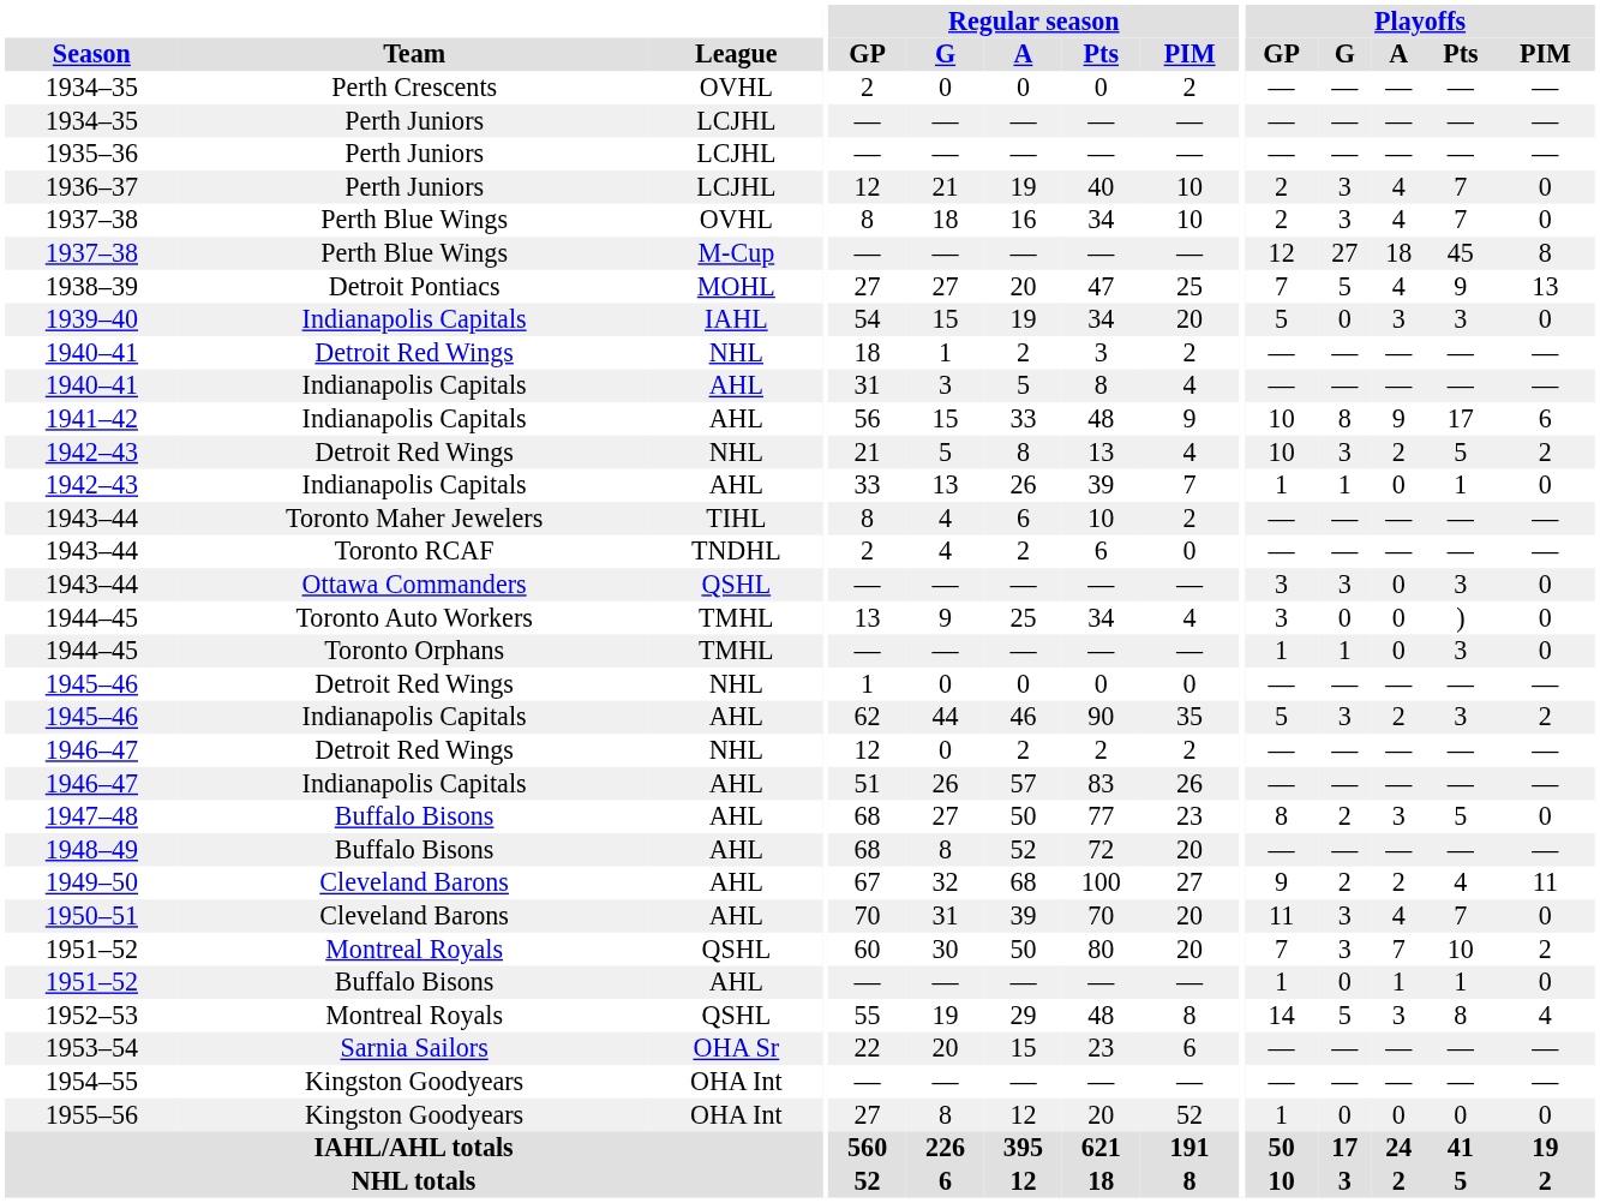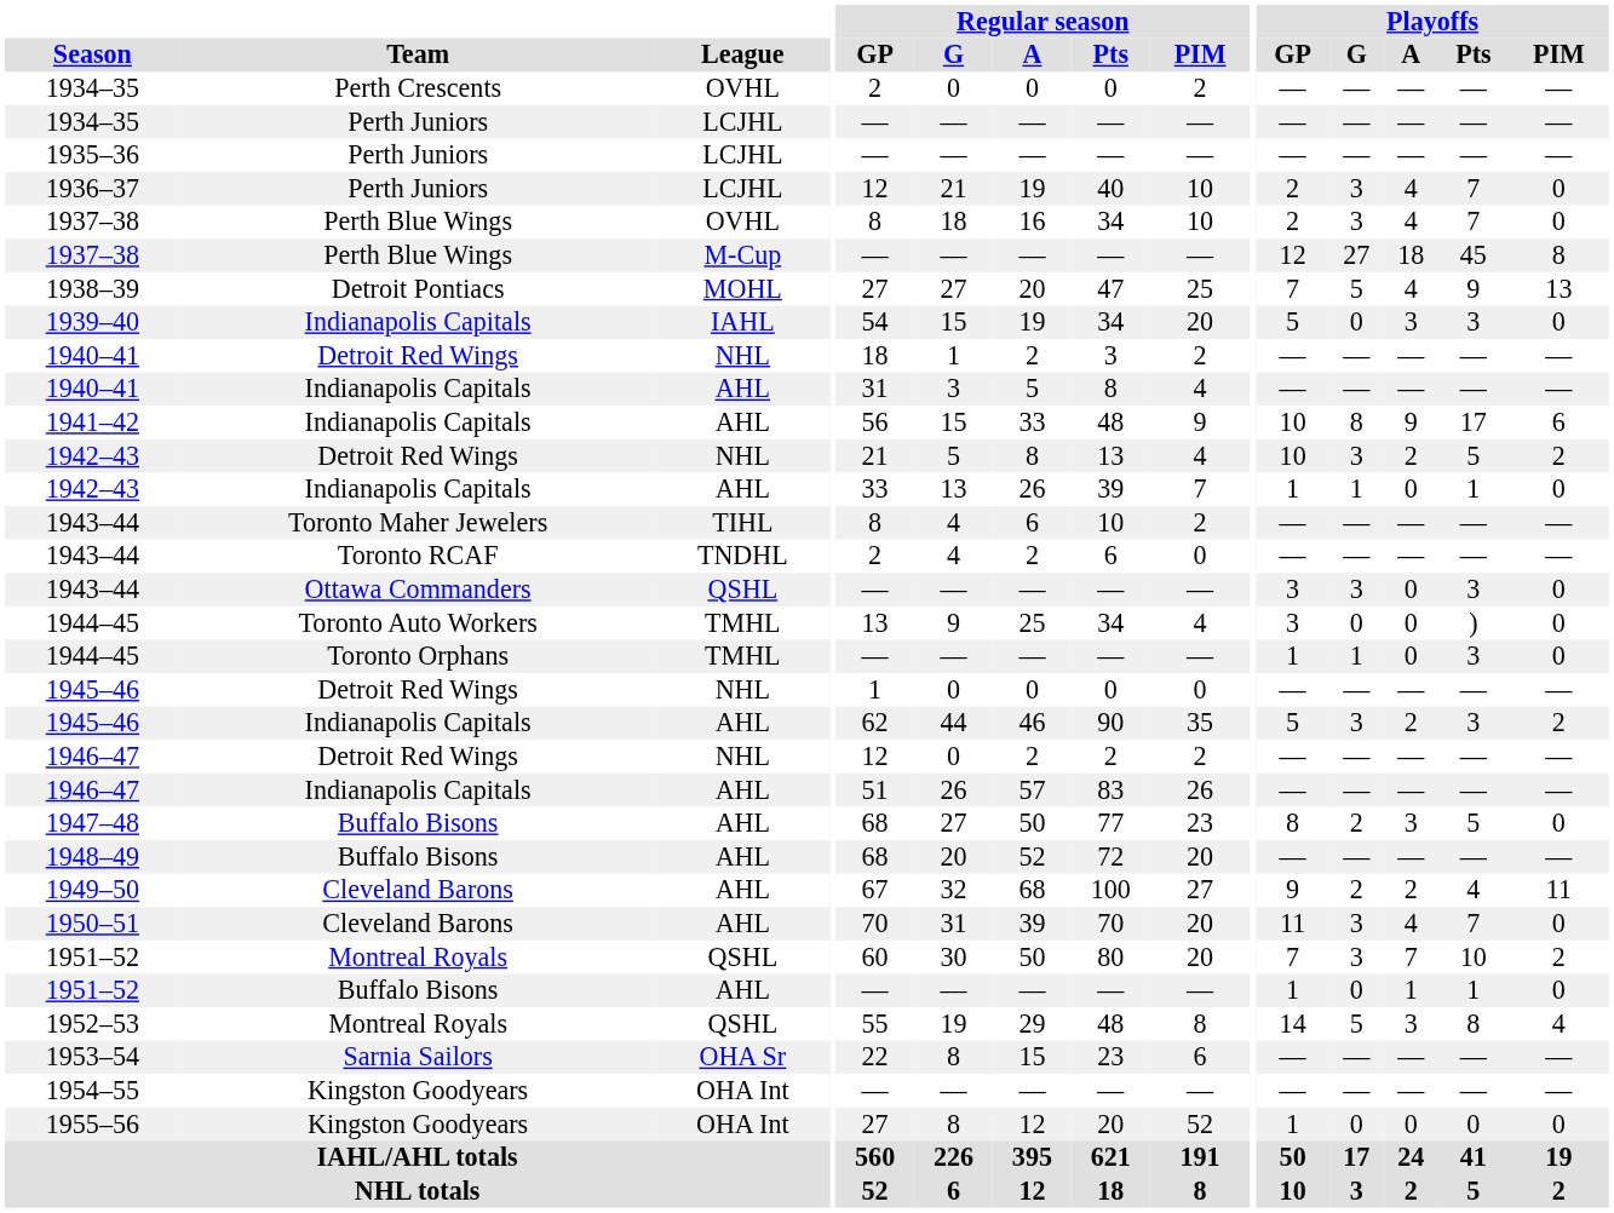 <table border="0" cellpadding="1" cellspacing="0" style="text-align:center; width:60em">
 <tr bgcolor="#e0e0e0">
 <th colspan="3" bgcolor="#ffffff"></th>
 <th rowspan="100" bgcolor="#ffffff"></th>
 <th colspan="5"><a href='#'>Regular season</a></th>
 <th rowspan="100" bgcolor="#ffffff"></th>
 <th colspan="5"><a href='#'>Playoffs</a></th>
 </tr>
 <tr bgcolor="#e0e0e0">
 <th><a href='#'>Season</a></th>
 <th>Team</th>
 <th>League</th>
 <th>GP</th>
 <th><a href='#'>G</a></th>
 <th><a href='#'>A</a></th>
 <th><a href='#'>Pts</a></th>
 <th><a href='#'>PIM</a></th>
 <th>GP</th>
 <th>G</th>
 <th>A</th>
 <th>Pts</th>
 <th>PIM</th>
 </tr>
 <tr>
 <td>1934–35</td>
 <td>Perth Crescents</td>
 <td>OVHL</td>
 <td>2</td>
 <td>0</td>
 <td>0</td>
 <td>0</td>
 <td>2</td>
 <td>—</td>
 <td>—</td>
 <td>—</td>
 <td>—</td>
 <td>—</td>
 </tr>
 <tr bgcolor="#f0f0f0">
 <td>1934–35</td>
 <td>Perth Juniors</td>
 <td>LCJHL</td>
 <td>—</td>
 <td>—</td>
 <td>—</td>
 <td>—</td>
 <td>—</td>
 <td>—</td>
 <td>—</td>
 <td>—</td>
 <td>—</td>
 <td>—</td>
 </tr>
 <tr>
 <td>1935–36</td>
 <td>Perth Juniors</td>
 <td>LCJHL</td>
 <td>—</td>
 <td>—</td>
 <td>—</td>
 <td>—</td>
 <td>—</td>
 <td>—</td>
 <td>—</td>
 <td>—</td>
 <td>—</td>
 <td>—</td>
 </tr>
 <tr bgcolor="#f0f0f0">
 <td>1936–37</td>
 <td>Perth Juniors</td>
 <td>LCJHL</td>
 <td>12</td>
 <td>21</td>
 <td>19</td>
 <td>40</td>
 <td>10</td>
 <td>2</td>
 <td>3</td>
 <td>4</td>
 <td>7</td>
 <td>0</td>
 </tr>
 <tr>
 <td>1937–38</td>
 <td>Perth Blue Wings</td>
 <td>OVHL</td>
 <td>8</td>
 <td>18</td>
 <td>16</td>
 <td>34</td>
 <td>10</td>
 <td>2</td>
 <td>3</td>
 <td>4</td>
 <td>7</td>
 <td>0</td>
 </tr>
 <tr bgcolor="#f0f0f0">
 <td><a href='#'>1937–38</a></td>
 <td>Perth Blue Wings</td>
 <td><a href='#'>M-Cup</a></td>
 <td>—</td>
 <td>—</td>
 <td>—</td>
 <td>—</td>
 <td>—</td>
 <td>12</td>
 <td>27</td>
 <td>18</td>
 <td>45</td>
 <td>8</td>
 </tr>
 <tr>
 <td>1938–39</td>
 <td>Detroit Pontiacs</td>
 <td><a href='#'>MOHL</a></td>
 <td>27</td>
 <td>27</td>
 <td>20</td>
 <td>47</td>
 <td>25</td>
 <td>7</td>
 <td>5</td>
 <td>4</td>
 <td>9</td>
 <td>13</td>
 </tr>
 <tr bgcolor="#f0f0f0">
 <td><a href='#'>1939–40</a></td>
 <td><a href='#'>Indianapolis Capitals</a></td>
 <td><a href='#'>IAHL</a></td>
 <td>54</td>
 <td>15</td>
 <td>19</td>
 <td>34</td>
 <td>20</td>
 <td>5</td>
 <td>0</td>
 <td>3</td>
 <td>3</td>
 <td>0</td>
 </tr>
 <tr>
 <td><a href='#'>1940–41</a></td>
 <td><a href='#'>Detroit Red Wings</a></td>
 <td><a href='#'>NHL</a></td>
 <td>18</td>
 <td>1</td>
 <td>2</td>
 <td>3</td>
 <td>2</td>
 <td>—</td>
 <td>—</td>
 <td>—</td>
 <td>—</td>
 <td>—</td>
 </tr>
 <tr bgcolor="#f0f0f0">
 <td><a href='#'>1940–41</a></td>
 <td>Indianapolis Capitals</td>
 <td><a href='#'>AHL</a></td>
 <td>31</td>
 <td>3</td>
 <td>5</td>
 <td>8</td>
 <td>4</td>
 <td>—</td>
 <td>—</td>
 <td>—</td>
 <td>—</td>
 <td>—</td>
 </tr>
 <tr>
 <td><a href='#'>1941–42</a></td>
 <td>Indianapolis Capitals</td>
 <td>AHL</td>
 <td>56</td>
 <td>15</td>
 <td>33</td>
 <td>48</td>
 <td>9</td>
 <td>10</td>
 <td>8</td>
 <td>9</td>
 <td>17</td>
 <td>6</td>
 </tr>
 <tr bgcolor="#f0f0f0">
 <td><a href='#'>1942–43</a></td>
 <td>Detroit Red Wings</td>
 <td>NHL</td>
 <td>21</td>
 <td>5</td>
 <td>8</td>
 <td>13</td>
 <td>4</td>
 <td>10</td>
 <td>3</td>
 <td>2</td>
 <td>5</td>
 <td>2</td>
 </tr>
 <tr>
 <td><a href='#'>1942–43</a></td>
 <td>Indianapolis Capitals</td>
 <td>AHL</td>
 <td>33</td>
 <td>13</td>
 <td>26</td>
 <td>39</td>
 <td>7</td>
 <td>1</td>
 <td>1</td>
 <td>0</td>
 <td>1</td>
 <td>0</td>
 </tr>
 <tr bgcolor="#f0f0f0">
 <td>1943–44</td>
 <td>Toronto Maher Jewelers</td>
 <td>TIHL</td>
 <td>8</td>
 <td>4</td>
 <td>6</td>
 <td>10</td>
 <td>2</td>
 <td>—</td>
 <td>—</td>
 <td>—</td>
 <td>—</td>
 <td>—</td>
 </tr>
 <tr>
 <td>1943–44</td>
 <td>Toronto RCAF</td>
 <td>TNDHL</td>
 <td>2</td>
 <td>4</td>
 <td>2</td>
 <td>6</td>
 <td>0</td>
 <td>—</td>
 <td>—</td>
 <td>—</td>
 <td>—</td>
 <td>—</td>
 </tr>
 <tr bgcolor="#f0f0f0">
 <td>1943–44</td>
 <td><a href='#'>Ottawa Commanders</a></td>
 <td><a href='#'>QSHL</a></td>
 <td>—</td>
 <td>—</td>
 <td>—</td>
 <td>—</td>
 <td>—</td>
 <td>3</td>
 <td>3</td>
 <td>0</td>
 <td>3</td>
 <td>0</td>
 </tr>
 <tr>
 <td>1944–45</td>
 <td>Toronto Auto Workers</td>
 <td>TMHL</td>
 <td>13</td>
 <td>9</td>
 <td>25</td>
 <td>34</td>
 <td>4</td>
 <td>3</td>
 <td>0</td>
 <td>0</td>
 <td>)</td>
 <td>0</td>
 </tr>
 <tr bgcolor="#f0f0f0">
 <td>1944–45</td>
 <td>Toronto Orphans</td>
 <td>TMHL</td>
 <td>—</td>
 <td>—</td>
 <td>—</td>
 <td>—</td>
 <td>—</td>
 <td>1</td>
 <td>1</td>
 <td>0</td>
 <td>3</td>
 <td>0</td>
 </tr>
 <tr>
 <td><a href='#'>1945–46</a></td>
 <td>Detroit Red Wings</td>
 <td>NHL</td>
 <td>1</td>
 <td>0</td>
 <td>0</td>
 <td>0</td>
 <td>0</td>
 <td>—</td>
 <td>—</td>
 <td>—</td>
 <td>—</td>
 <td>—</td>
 </tr>
 <tr bgcolor="#f0f0f0">
 <td><a href='#'>1945–46</a></td>
 <td>Indianapolis Capitals</td>
 <td>AHL</td>
 <td>62</td>
 <td>44</td>
 <td>46</td>
 <td>90</td>
 <td>35</td>
 <td>5</td>
 <td>3</td>
 <td>2</td>
 <td>3</td>
 <td>2</td>
 </tr>
 <tr>
 <td><a href='#'>1946–47</a></td>
 <td>Detroit Red Wings</td>
 <td>NHL</td>
 <td>12</td>
 <td>0</td>
 <td>2</td>
 <td>2</td>
 <td>2</td>
 <td>—</td>
 <td>—</td>
 <td>—</td>
 <td>—</td>
 <td>—</td>
 </tr>
 <tr bgcolor="#f0f0f0">
 <td><a href='#'>1946–47</a></td>
 <td>Indianapolis Capitals</td>
 <td>AHL</td>
 <td>51</td>
 <td>26</td>
 <td>57</td>
 <td>83</td>
 <td>26</td>
 <td>—</td>
 <td>—</td>
 <td>—</td>
 <td>—</td>
 <td>—</td>
 </tr>
 <tr>
 <td><a href='#'>1947–48</a></td>
 <td><a href='#'>Buffalo Bisons</a></td>
 <td>AHL</td>
 <td>68</td>
 <td>27</td>
 <td>50</td>
 <td>77</td>
 <td>23</td>
 <td>8</td>
 <td>2</td>
 <td>3</td>
 <td>5</td>
 <td>0</td>
 </tr>
 <tr bgcolor="#f0f0f0">
 <td><a href='#'>1948–49</a></td>
 <td>Buffalo Bisons</td>
 <td>AHL</td>
 <td>68</td>
-<td>8</td>
+<td>20</td>
 <td>52</td>
 <td>72</td>
 <td>20</td>
 <td>—</td>
 <td>—</td>
 <td>—</td>
 <td>—</td>
 <td>—</td>
 </tr>
 <tr>
 <td><a href='#'>1949–50</a></td>
 <td><a href='#'>Cleveland Barons</a></td>
 <td>AHL</td>
 <td>67</td>
 <td>32</td>
 <td>68</td>
 <td>100</td>
 <td>27</td>
 <td>9</td>
 <td>2</td>
 <td>2</td>
 <td>4</td>
 <td>11</td>
 </tr>
 <tr bgcolor="#f0f0f0">
 <td><a href='#'>1950–51</a></td>
 <td>Cleveland Barons</td>
 <td>AHL</td>
 <td>70</td>
 <td>31</td>
 <td>39</td>
 <td>70</td>
 <td>20</td>
 <td>11</td>
 <td>3</td>
 <td>4</td>
 <td>7</td>
 <td>0</td>
 </tr>
 <tr>
 <td>1951–52</td>
 <td><a href='#'>Montreal Royals</a></td>
 <td>QSHL</td>
 <td>60</td>
 <td>30</td>
 <td>50</td>
 <td>80</td>
 <td>20</td>
 <td>7</td>
 <td>3</td>
 <td>7</td>
 <td>10</td>
 <td>2</td>
 </tr>
 <tr bgcolor="#f0f0f0">
 <td><a href='#'>1951–52</a></td>
 <td>Buffalo Bisons</td>
 <td>AHL</td>
 <td>—</td>
 <td>—</td>
 <td>—</td>
 <td>—</td>
 <td>—</td>
 <td>1</td>
 <td>0</td>
 <td>1</td>
 <td>1</td>
 <td>0</td>
 </tr>
 <tr>
 <td>1952–53</td>
 <td>Montreal Royals</td>
 <td>QSHL</td>
 <td>55</td>
 <td>19</td>
 <td>29</td>
 <td>48</td>
 <td>8</td>
 <td>14</td>
 <td>5</td>
 <td>3</td>
 <td>8</td>
 <td>4</td>
 </tr>
 <tr bgcolor="#f0f0f0">
 <td>1953–54</td>
 <td><a href='#'>Sarnia Sailors</a></td>
 <td><a href='#'>OHA Sr</a></td>
 <td>22</td>
-<td>20</td>
+<td>8</td>
 <td>15</td>
 <td>23</td>
 <td>6</td>
 <td>—</td>
 <td>—</td>
 <td>—</td>
 <td>—</td>
 <td>—</td>
 </tr>
 <tr>
 <td>1954–55</td>
 <td>Kingston Goodyears</td>
 <td>OHA Int</td>
 <td>—</td>
 <td>—</td>
 <td>—</td>
 <td>—</td>
 <td>—</td>
 <td>—</td>
 <td>—</td>
 <td>—</td>
 <td>—</td>
 <td>—</td>
 </tr>
 <tr bgcolor="#f0f0f0">
 <td>1955–56</td>
 <td>Kingston Goodyears</td>
 <td>OHA Int</td>
 <td>27</td>
 <td>8</td>
 <td>12</td>
 <td>20</td>
 <td>52</td>
 <td>1</td>
 <td>0</td>
 <td>0</td>
 <td>0</td>
 <td>0</td>
 </tr>
 <tr bgcolor="#e0e0e0">
 <th colspan="3">IAHL/AHL totals</th>
 <th>560</th>
 <th>226</th>
 <th>395</th>
 <th>621</th>
 <th>191</th>
 <th>50</th>
 <th>17</th>
 <th>24</th>
 <th>41</th>
 <th>19</th>
 </tr>
 <tr bgcolor="#e0e0e0">
 <th colspan="3">NHL totals</th>
 <th>52</th>
 <th>6</th>
 <th>12</th>
 <th>18</th>
 <th>8</th>
 <th>10</th>
 <th>3</th>
 <th>2</th>
 <th>5</th>
 <th>2</th>
 </tr>
 </table>
